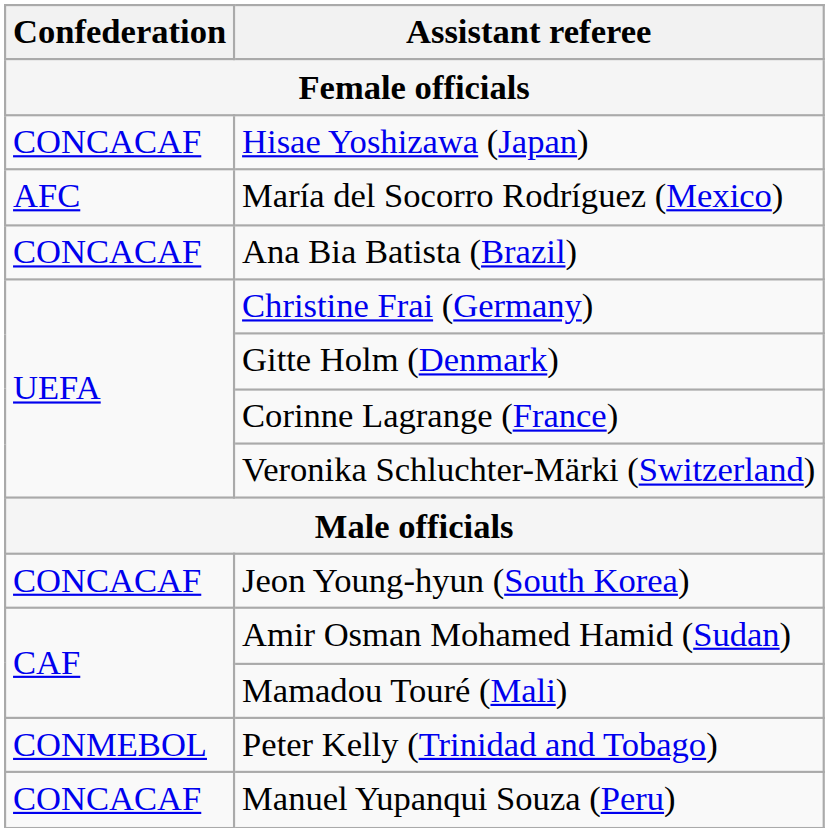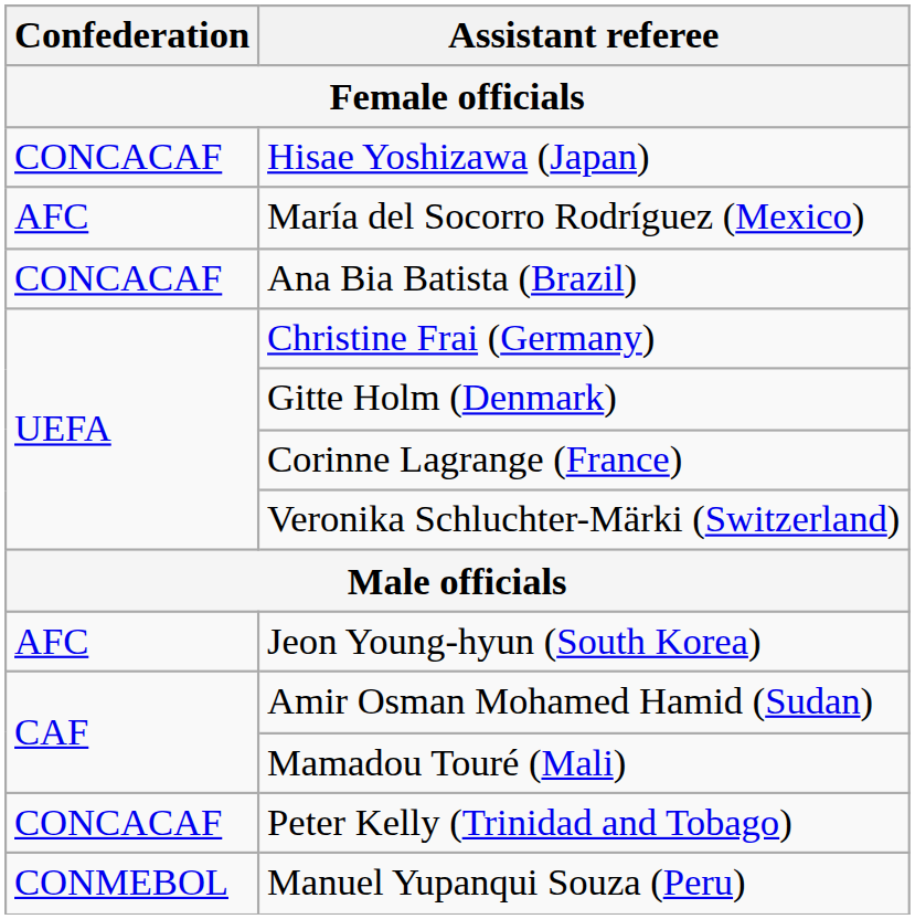 <table class="wikitable">
 <tr>
 <th>Confederation</th>
 <th>Assistant referee</th>
 </tr>
 <tr>
 <td colspan="3" style="text-align:center; background:whitesmoke;"><strong>Female officials</strong></td>
 </tr>
 <tr>
 <td><a href='#'>CONCACAF</a></td>
 <td><a href='#'>Hisae Yoshizawa</a> (<a href='#'>Japan</a>)</td>
 </tr>
 <tr>
 <td><a href='#'>AFC</a></td>
 <td>María del Socorro Rodríguez (<a href='#'>Mexico</a>)</td>
 </tr>
 <tr>
 <td><a href='#'>CONCACAF</a></td>
 <td>Ana Bia Batista (<a href='#'>Brazil</a>)</td>
 </tr>
 <tr>
 <td rowspan="4"><a href='#'>UEFA</a></td>
 <td><a href='#'>Christine Frai</a> (<a href='#'>Germany</a>)</td>
 </tr>
 <tr>
 <td>Gitte Holm (<a href='#'>Denmark</a>)</td>
 </tr>
 <tr>
 <td>Corinne Lagrange (<a href='#'>France</a>)</td>
 </tr>
 <tr>
 <td>Veronika Schluchter-Märki (<a href='#'>Switzerland</a>)</td>
 </tr>
 <tr>
 <td colspan="3" style="text-align:center; background:whitesmoke;"><strong>Male officials</strong></td>
 </tr>
 <tr>
-<td><a href='#'>CONCACAF</a></td>
+<td><a href='#'>AFC</a></td>
 <td>Jeon Young-hyun (<a href='#'>South Korea</a>)</td>
 </tr>
 <tr>
 <td rowspan="2"><a href='#'>CAF</a></td>
 <td>Amir Osman Mohamed Hamid (<a href='#'>Sudan</a>)</td>
 </tr>
 <tr>
 <td>Mamadou Touré (<a href='#'>Mali</a>)</td>
 </tr>
 <tr>
-<td><a href='#'>CONMEBOL</a></td>
+<td><a href='#'>CONCACAF</a></td>
 <td>Peter Kelly (<a href='#'>Trinidad and Tobago</a>)</td>
 </tr>
 <tr>
-<td><a href='#'>CONCACAF</a></td>
+<td><a href='#'>CONMEBOL</a></td>
 <td>Manuel Yupanqui Souza (<a href='#'>Peru</a>)</td>
 </tr>
 </table>
